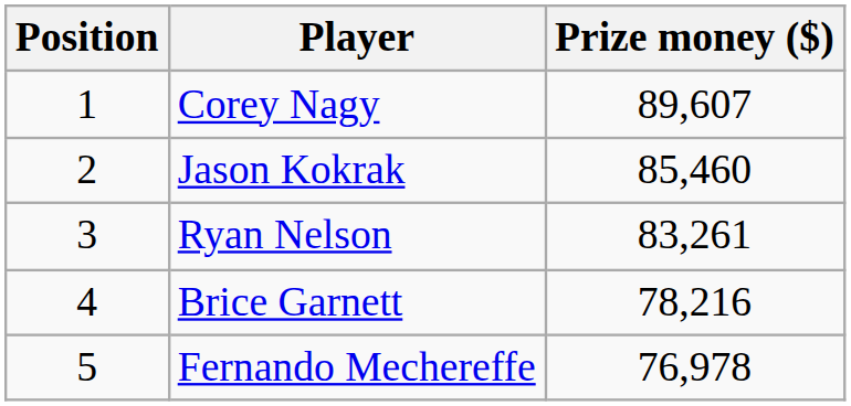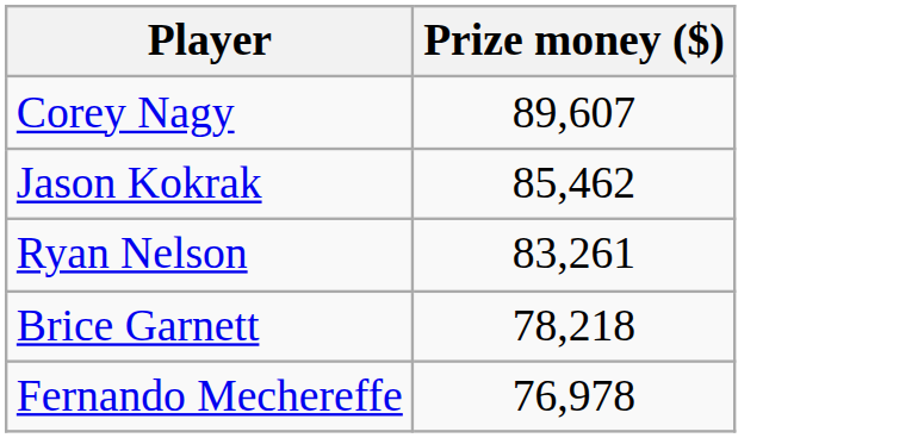 <table class="wikitable">
 <tr>
-<th>Position</th>
 <th>Player</th>
 <th>Prize money ($)</th>
 </tr>
 <tr>
-<td align=center>1</td>
 <td> <a href='#'>Corey Nagy</a></td>
 <td align=center>89,607</td>
 </tr>
 <tr>
-<td align=center>2</td>
 <td> <a href='#'>Jason Kokrak</a></td>
-<td align=center>85,460</td>
+<td align=center>85,462</td>
 </tr>
 <tr>
-<td align=center>3</td>
 <td> <a href='#'>Ryan Nelson</a></td>
 <td align=center>83,261</td>
 </tr>
 <tr>
-<td align=center>4</td>
 <td> <a href='#'>Brice Garnett</a></td>
-<td align=center>78,216</td>
+<td align=center>78,218</td>
 </tr>
 <tr>
-<td align=center>5</td>
 <td> <a href='#'>Fernando Mechereffe</a></td>
 <td align=center>76,978</td>
 </tr>
 </table>
